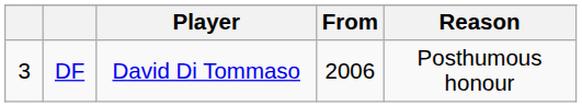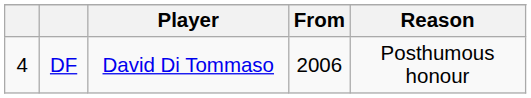 <table class="wikitable" style="text-align: center;">
 <tr>
 </tr>
 <tr>
 </tr>
 <tr>
 <th width=20px></th>
 <th width=30px></th>
 <th width=150px>Player</th>
 <th width40px>From</th>
 <th width=130px>Reason</th>
 </tr>
 <tr>
-<td>3</td>
+<td>4</td>
 <td><a href='#'>DF</a></td>
 <td> <a href='#'>David Di Tommaso</a></td>
 <td>2006</td>
 <td>Posthumous honour</td>
 </tr>
 </table>
